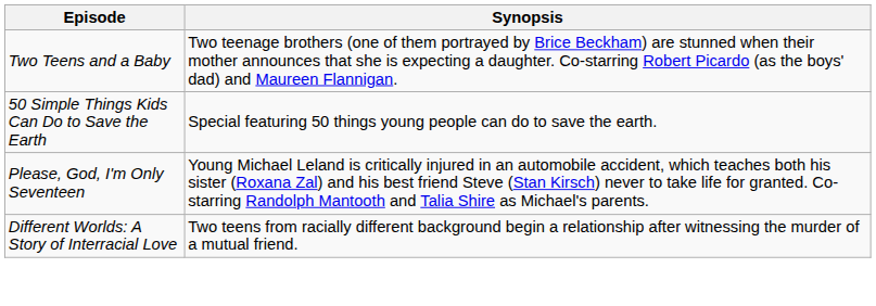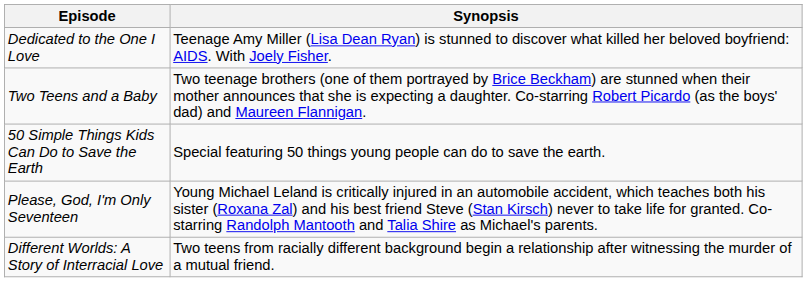 <table class="wikitable sortable">
 <tr>
 <th>Episode</th>
 <th>Synopsis</th>
+</tr>
+<tr>
+<td><em>Dedicated to the One I Love</em></td>
+<td>Teenage Amy Miller (<a href='#'>Lisa Dean Ryan</a>) is stunned to discover what killed her beloved boyfriend: <a href='#'>AIDS</a>. With <a href='#'>Joely Fisher</a>.</td>
 </tr>
 <tr>
 <td><em>Two Teens and a Baby</em></td>
 <td>Two teenage brothers (one of them portrayed by <a href='#'>Brice Beckham</a>) are stunned when their mother announces that she is expecting a daughter. Co-starring <a href='#'>Robert Picardo</a> (as the boys' dad) and <a href='#'>Maureen Flannigan</a>.</td>
 </tr>
 <tr>
 <td><em>50 Simple Things Kids Can Do to Save the Earth</em></td>
 <td>Special featuring 50 things young people can do to save the earth.</td>
 </tr>
 <tr>
 <td><em>Please, God, I'm Only Seventeen</em></td>
 <td>Young Michael Leland is critically injured in an automobile accident, which teaches both his sister (<a href='#'>Roxana Zal</a>) and his best friend Steve (<a href='#'>Stan Kirsch</a>) never to take life for granted. Co-starring <a href='#'>Randolph Mantooth</a> and <a href='#'>Talia Shire</a> as Michael's parents.</td>
 </tr>
 <tr>
 <td><em>Different Worlds: A Story of Interracial Love</em></td>
 <td>Two teens from racially different background begin a relationship after witnessing the murder of a mutual friend.</td>
 </tr>
 </table>
